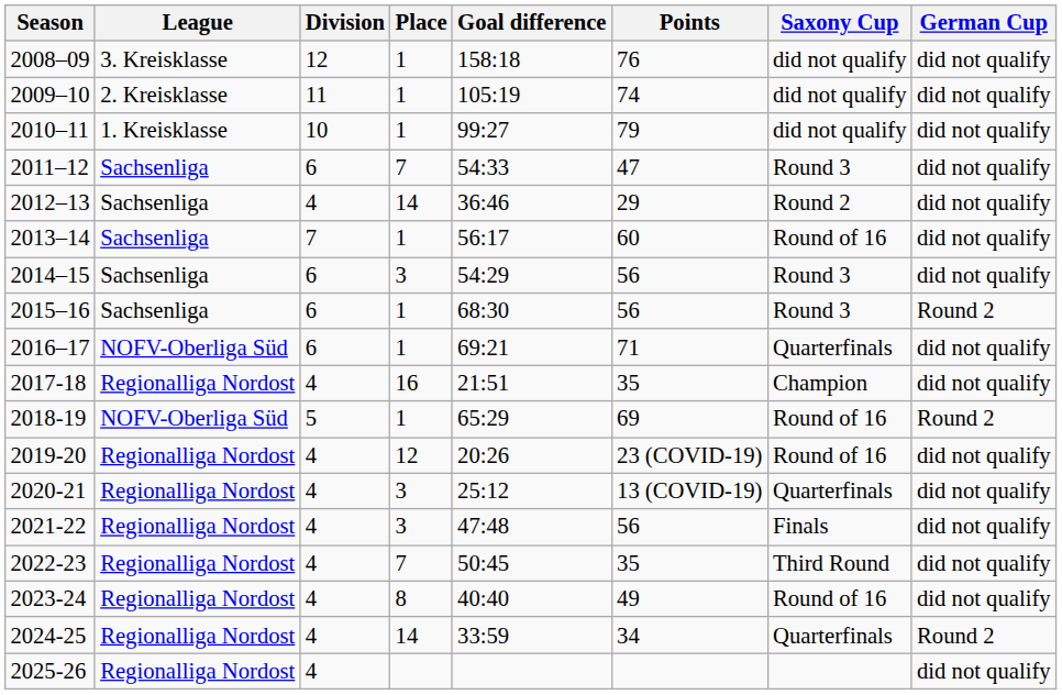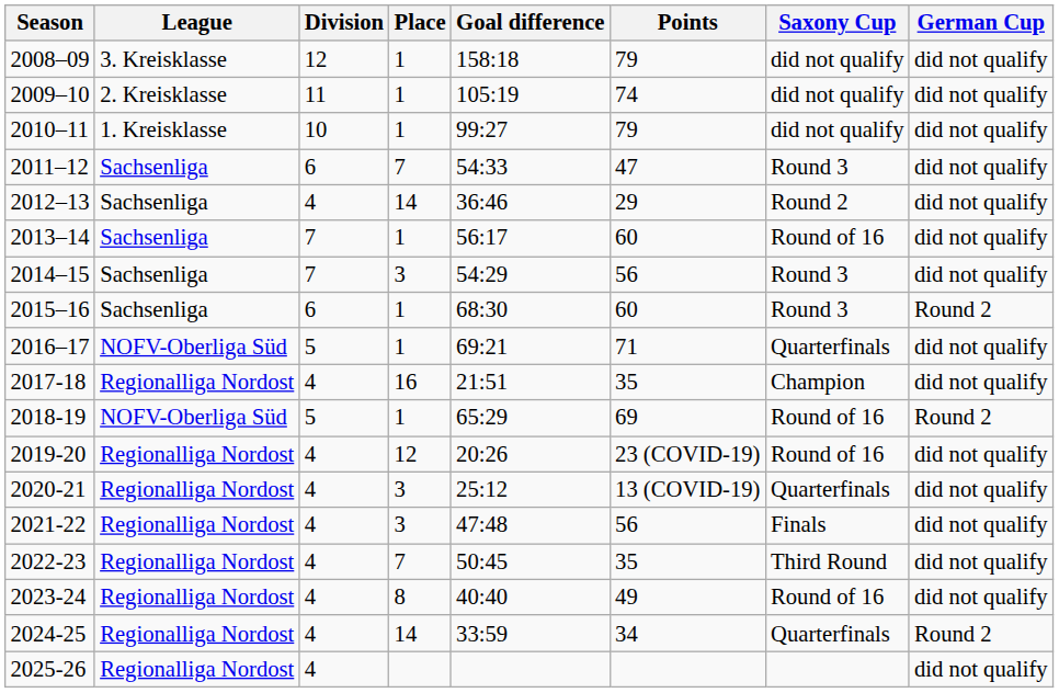 <table class="wikitable float-right">
 <tr bgcolor="dddddd">
 <th>Season</th>
 <th>League</th>
 <th>Division</th>
 <th>Place</th>
 <th>Goal difference</th>
 <th>Points</th>
 <th><a href='#'>Saxony Cup</a></th>
 <th><a href='#'>German Cup</a></th>
 </tr>
 <tr>
 <td>2008–09</td>
 <td>3. Kreisklasse</td>
 <td>12</td>
 <td>1</td>
 <td>158:18</td>
-<td>76</td>
+<td>79</td>
 <td>did not qualify</td>
 <td>did not qualify</td>
 </tr>
 <tr>
 <td>2009–10</td>
 <td>2. Kreisklasse</td>
 <td>11</td>
 <td>1</td>
 <td>105:19</td>
 <td>74</td>
 <td>did not qualify</td>
 <td>did not qualify</td>
 </tr>
 <tr>
 <td>2010–11</td>
 <td>1. Kreisklasse</td>
 <td>10</td>
 <td>1</td>
 <td>99:27</td>
 <td>79</td>
 <td>did not qualify</td>
 <td>did not qualify</td>
 </tr>
 <tr>
 <td>2011–12</td>
 <td><a href='#'>Sachsenliga</a></td>
 <td>6</td>
 <td>7</td>
 <td>54:33</td>
 <td>47</td>
 <td>Round 3</td>
 <td>did not qualify</td>
 </tr>
 <tr>
 <td>2012–13</td>
 <td>Sachsenliga</td>
 <td>4</td>
 <td>14</td>
 <td>36:46</td>
 <td>29</td>
 <td>Round 2</td>
 <td>did not qualify</td>
 </tr>
 <tr>
 <td>2013–14</td>
 <td><a href='#'>Sachsenliga</a></td>
 <td>7</td>
 <td>1</td>
 <td>56:17</td>
 <td>60</td>
 <td>Round of 16</td>
 <td>did not qualify</td>
 </tr>
 <tr>
 <td>2014–15</td>
 <td>Sachsenliga</td>
-<td>6</td>
+<td>7</td>
 <td>3</td>
 <td>54:29</td>
 <td>56</td>
 <td>Round 3</td>
 <td>did not qualify</td>
 </tr>
 <tr>
 <td>2015–16</td>
 <td>Sachsenliga</td>
 <td>6</td>
 <td>1</td>
 <td>68:30</td>
-<td>56</td>
+<td>60</td>
 <td>Round 3</td>
 <td>Round 2</td>
 </tr>
 <tr>
 <td>2016–17</td>
 <td><a href='#'>NOFV-Oberliga Süd</a></td>
-<td>6</td>
+<td>5</td>
 <td>1</td>
 <td>69:21</td>
 <td>71</td>
 <td>Quarterfinals</td>
 <td>did not qualify</td>
 </tr>
 <tr>
 <td>2017-18</td>
 <td><a href='#'>Regionalliga Nordost</a></td>
 <td>4</td>
 <td>16</td>
 <td>21:51</td>
 <td>35</td>
 <td>Champion</td>
 <td>did not qualify</td>
 </tr>
 <tr>
 <td>2018-19</td>
 <td><a href='#'>NOFV-Oberliga Süd</a></td>
 <td>5</td>
 <td>1</td>
 <td>65:29</td>
 <td>69</td>
 <td>Round of 16</td>
 <td>Round 2</td>
 </tr>
 <tr>
 <td>2019-20</td>
 <td><a href='#'>Regionalliga Nordost</a></td>
 <td>4</td>
 <td>12</td>
 <td>20:26</td>
 <td>23 (COVID-19)</td>
 <td>Round of 16</td>
 <td>did not qualify</td>
 </tr>
 <tr>
 <td>2020-21</td>
 <td><a href='#'>Regionalliga Nordost</a></td>
 <td>4</td>
 <td>3</td>
 <td>25:12</td>
 <td>13 (COVID-19)</td>
 <td>Quarterfinals</td>
 <td>did not qualify</td>
 </tr>
 <tr>
 <td>2021-22</td>
 <td><a href='#'>Regionalliga Nordost</a></td>
 <td>4</td>
 <td>3</td>
 <td>47:48</td>
 <td>56</td>
 <td>Finals</td>
 <td>did not qualify</td>
 </tr>
 <tr>
 <td>2022-23</td>
 <td><a href='#'>Regionalliga Nordost</a></td>
 <td>4</td>
 <td>7</td>
 <td>50:45</td>
 <td>35</td>
 <td>Third Round</td>
 <td>did not qualify</td>
 </tr>
 <tr>
 <td>2023-24</td>
 <td><a href='#'>Regionalliga Nordost</a></td>
 <td>4</td>
 <td>8</td>
 <td>40:40</td>
 <td>49</td>
 <td>Round of 16</td>
 <td>did not qualify</td>
 </tr>
 <tr>
 <td>2024-25</td>
 <td><a href='#'>Regionalliga Nordost</a></td>
 <td>4</td>
 <td>14</td>
 <td>33:59</td>
 <td>34</td>
 <td>Quarterfinals</td>
 <td>Round 2</td>
 </tr>
 <tr>
 <td>2025-26</td>
 <td><a href='#'>Regionalliga Nordost</a></td>
 <td>4</td>
 <td></td>
 <td></td>
 <td></td>
 <td></td>
 <td>did not qualify</td>
 </tr>
 </table>
